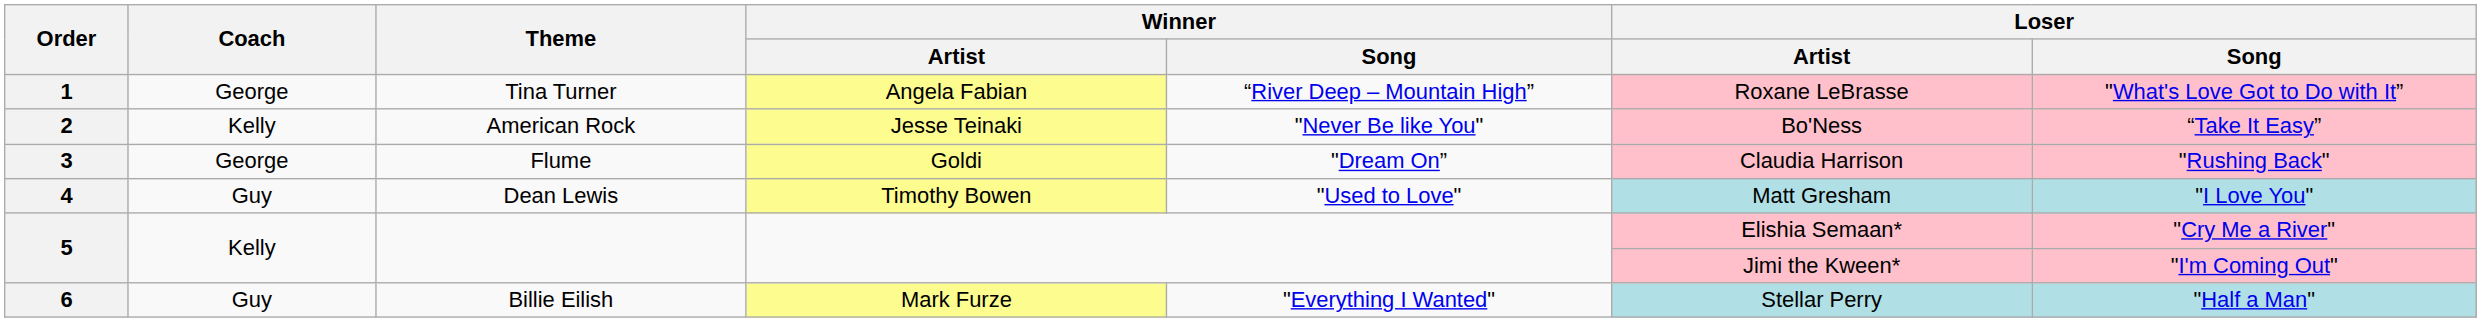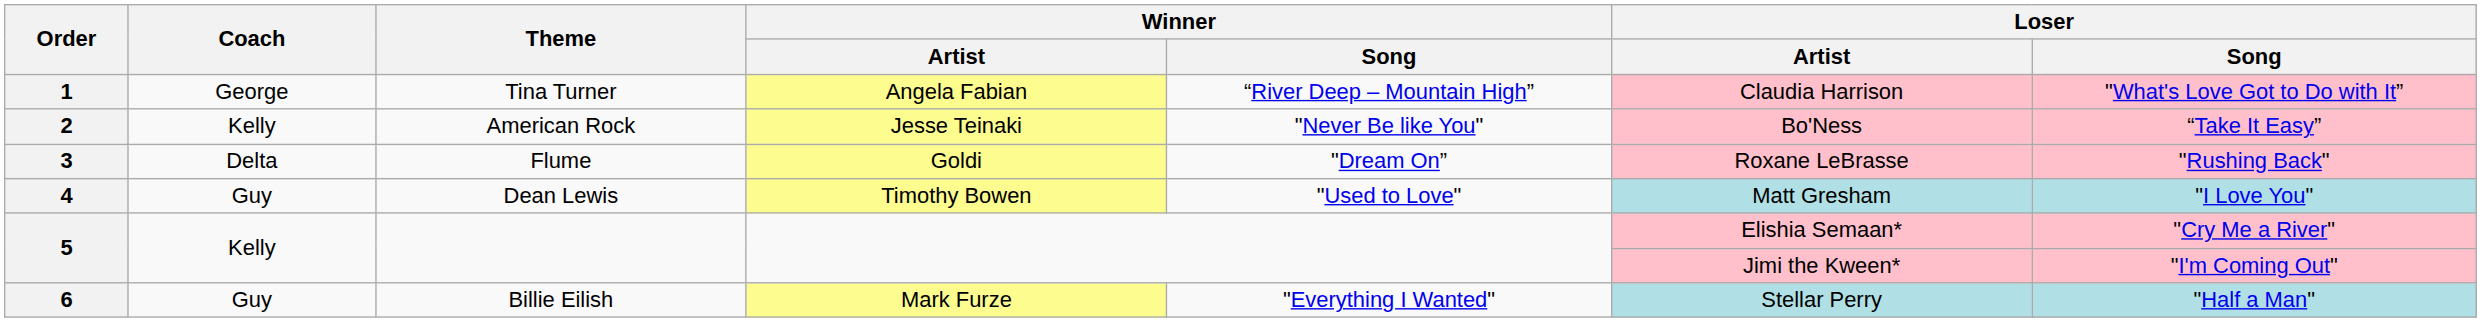 <table class="wikitable" style="text-align: center; width: 91%;">
 <tr>
 <th rowspan="2" style="width:5%;">Order</th>
 <th rowspan="2" style="width:10%;">Coach</th>
 <th rowspan="2" style="width:15%;">Theme</th>
 <th colspan="2" style="width:35%;">Winner</th>
 <th colspan="2" style="width:35%;">Loser</th>
 </tr>
 <tr>
 <th style="width:17%;">Artist</th>
 <th style="width:18%;">Song</th>
 <th style="width:17%;">Artist</th>
 <th style="width:20%;">Song</th>
 </tr>
 <tr>
 <th>1</th>
 <td>George</td>
 <td>Tina Turner</td>
 <td bgcolor="#fdfc8f">Angela Fabian</td>
 <td>“<a href='#'>River Deep – Mountain High</a>”</td>
-<td style="background:pink">Roxane LeBrasse</td>
+<td style="background:pink">Claudia Harrison</td>
 <td style="background:pink">"<a href='#'>What's Love Got to Do with It</a>”</td>
 </tr>
 <tr>
 <th>2</th>
 <td>Kelly</td>
 <td>American Rock</td>
 <td bgcolor="#fdfc8f">Jesse Teinaki</td>
 <td>"<a href='#'>Never Be like You</a>"</td>
 <td style="background:pink">Bo'Ness</td>
 <td style="background:pink">“<a href='#'>Take It Easy</a>”</td>
 </tr>
 <tr>
 <th>3</th>
-<td>George</td>
+<td>Delta</td>
 <td>Flume</td>
 <td bgcolor="#fdfc8f">Goldi</td>
 <td>"<a href='#'>Dream On</a>”</td>
-<td style="background:pink">Claudia Harrison</td>
+<td style="background:pink">Roxane LeBrasse</td>
 <td style="background:pink">"<a href='#'>Rushing Back</a>"</td>
 </tr>
 <tr>
 <th>4</th>
 <td>Guy</td>
 <td>Dean Lewis</td>
 <td bgcolor="#fdfc8f">Timothy Bowen</td>
 <td>"<a href='#'>Used to Love</a>"</td>
 <td bgcolor="#b0e0e6">Matt Gresham</td>
 <td bgcolor="#b0e0e6">"<a href='#'>I Love You</a>"</td>
 </tr>
 <tr>
 <th rowspan="2">5</th>
 <td rowspan="2">Kelly</td>
 <td rowspan="2"></td>
 <td rowspan="2" colspan="2"></td>
 <td style="background:pink">Elishia Semaan*</td>
 <td style="background:pink">"<a href='#'>Cry Me a River</a>"</td>
 </tr>
 <tr>
 <td style="background:pink">Jimi the Kween*</td>
 <td style="background:pink">"<a href='#'>I'm Coming Out</a>"</td>
 </tr>
 <tr>
 <th>6</th>
 <td>Guy</td>
 <td>Billie Eilish</td>
 <td bgcolor="#fdfc8f">Mark Furze</td>
 <td>"<a href='#'>Everything I Wanted</a>"</td>
 <td bgcolor="#b0e0e6">Stellar Perry</td>
 <td bgcolor="#b0e0e6">"<a href='#'>Half a Man</a>"</td>
 </tr>
 </table>
